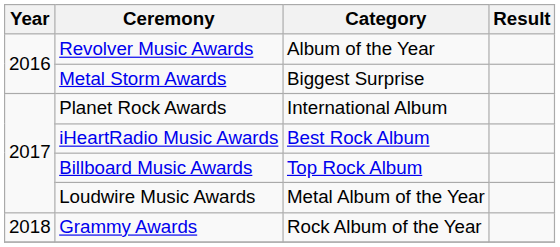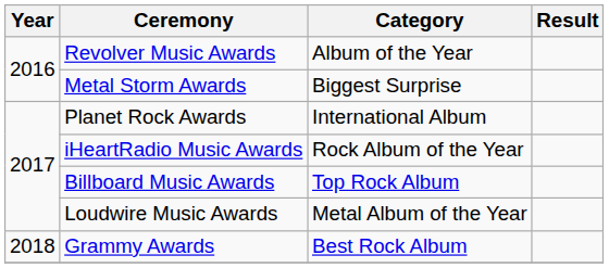 <table class="wikitable">
 <tr>
 <th scope="col">Year</th>
 <th scope="col">Ceremony</th>
 <th scope="col">Category</th>
 <th scope="col">Result</th>
 </tr>
 <tr>
 <td rowspan="2">2016</td>
 <td scope="row"><a href='#'>Revolver Music Awards</a></td>
 <td>Album of the Year</td>
 <td></td>
 </tr>
 <tr>
 <td scope="row"><a href='#'>Metal Storm Awards</a></td>
 <td>Biggest Surprise</td>
 <td></td>
 </tr>
 <tr>
 <td rowspan="4">2017</td>
 <td scope="row">Planet Rock Awards</td>
 <td>International Album</td>
 <td></td>
 </tr>
 <tr>
 <td scope="row"><a href='#'>iHeartRadio Music Awards</a></td>
-<td><a href='#'>Best Rock Album</a></td>
+<td>Rock Album of the Year</td>
 <td></td>
 </tr>
 <tr>
 <td><a href='#'>Billboard Music Awards</a></td>
 <td scope="row"><a href='#'>Top Rock Album</a></td>
 <td></td>
 </tr>
 <tr>
 <td scope="row">Loudwire Music Awards</td>
 <td>Metal Album of the Year</td>
 <td></td>
 </tr>
 <tr>
 <td>2018</td>
 <td scope="row"><a href='#'>Grammy Awards</a></td>
-<td>Rock Album of the Year</td>
+<td><a href='#'>Best Rock Album</a></td>
 <td></td>
 </tr>
 <tr>
 </tr>
 </table>
